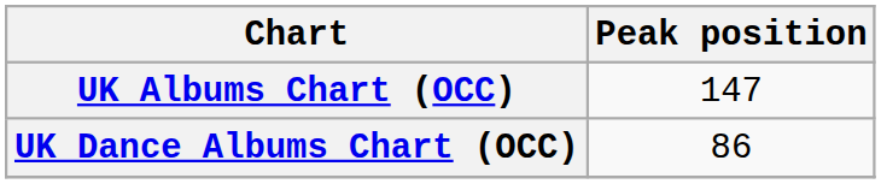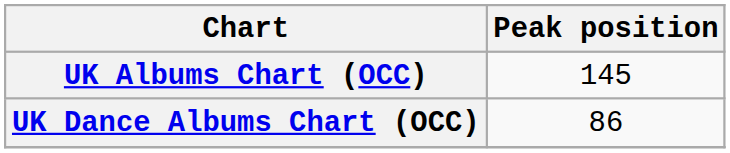 <table class="wikitable sortable plainrowheaders" style="text-align:center">
 <tr>
 <th scope="col">Chart</th>
 <th scope="col">Peak position</th>
 </tr>
 <tr>
 <th scope="row"><a href='#'>UK Albums Chart</a> (<a href='#'>OCC</a>)</th>
-<td>147</td>
+<td>145</td>
 </tr>
 <tr>
 <th scope="row"><a href='#'>UK Dance Albums Chart</a> (OCC)</th>
 <td>86</td>
 </tr>
 <tr>
 </tr>
 </table>
